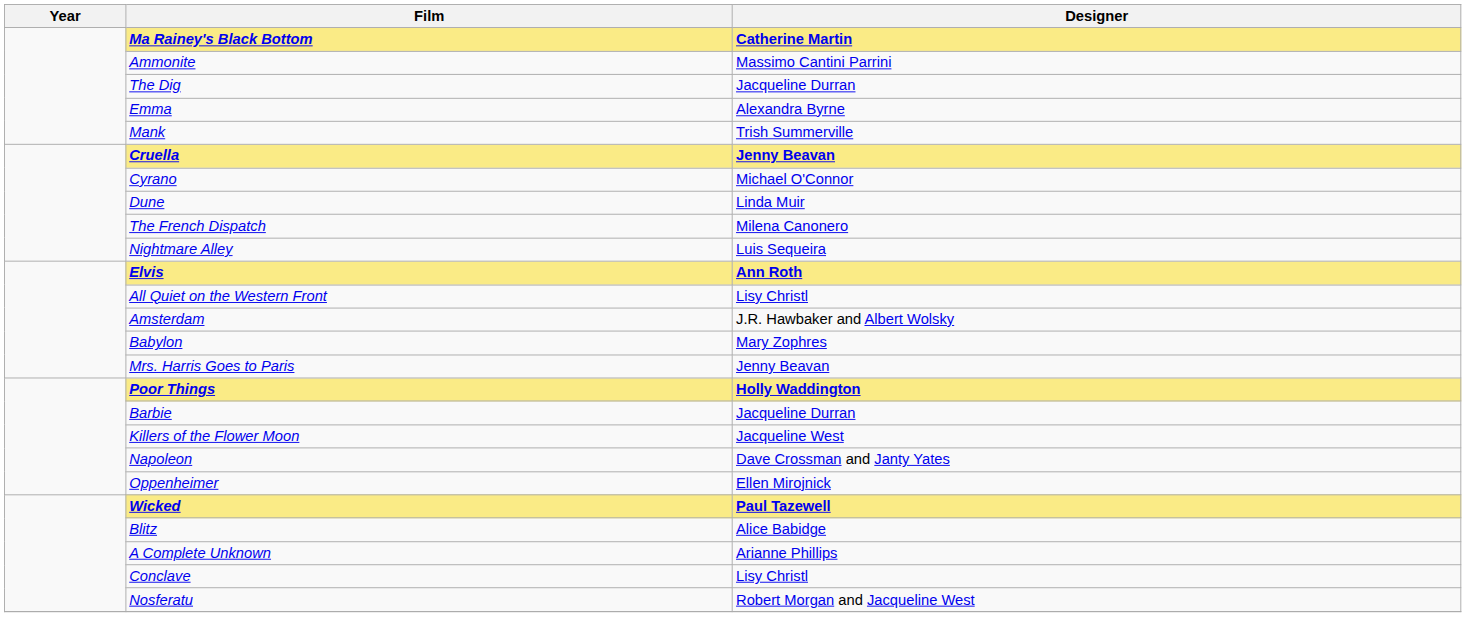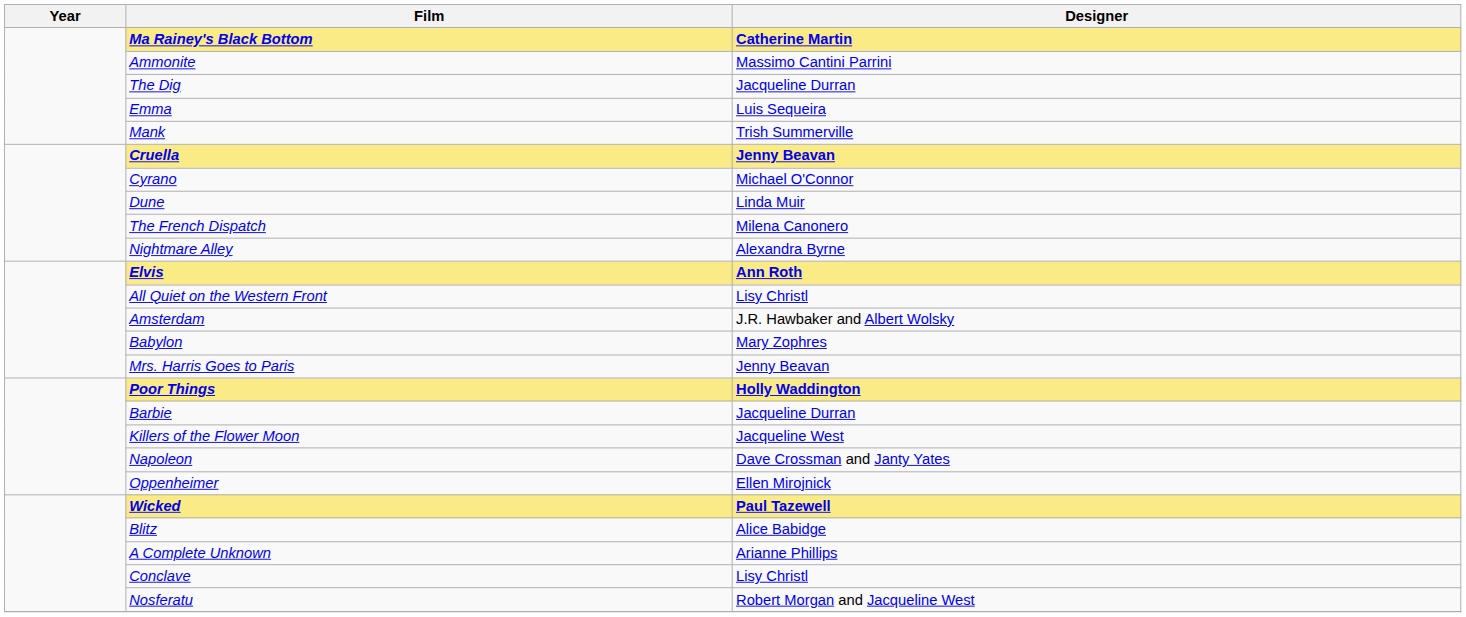 <table class="wikitable" style="width:100%;" cellpadding="5">
 <tr>
 <th style="width:5%;">Year</th>
 <th style="width:25%;">Film</th>
 <th style="width:30%;">Designer</th>
 </tr>
 <tr>
 <td rowspan="5"></td>
 <td style="background:#FAEB86"><strong><em><a href='#'>Ma Rainey's Black Bottom</a></em></strong></td>
 <td style="background:#FAEB86"><strong><a href='#'>Catherine Martin</a></strong></td>
 </tr>
 <tr>
 <td><em><a href='#'>Ammonite</a></em></td>
 <td><a href='#'>Massimo Cantini Parrini</a></td>
 </tr>
 <tr>
 <td><em><a href='#'>The Dig</a></em></td>
 <td><a href='#'>Jacqueline Durran</a></td>
 </tr>
 <tr>
 <td><em><a href='#'>Emma</a></em></td>
-<td><a href='#'>Alexandra Byrne</a></td>
+<td><a href='#'>Luis Sequeira</a></td>
 </tr>
 <tr>
 <td><em><a href='#'>Mank</a></em></td>
 <td><a href='#'>Trish Summerville</a></td>
 </tr>
 <tr>
 <td rowspan="5"></td>
 <td style="background:#FAEB86"><strong><em><a href='#'>Cruella</a></em></strong></td>
 <td style="background:#FAEB86"><strong><a href='#'>Jenny Beavan</a></strong></td>
 </tr>
 <tr>
 <td><em><a href='#'>Cyrano</a></em></td>
 <td><a href='#'>Michael O'Connor</a></td>
 </tr>
 <tr>
 <td><em><a href='#'>Dune</a></em></td>
 <td><a href='#'>Linda Muir</a></td>
 </tr>
 <tr>
 <td><em><a href='#'>The French Dispatch</a></em></td>
 <td><a href='#'>Milena Canonero</a></td>
 </tr>
 <tr>
 <td><em><a href='#'>Nightmare Alley</a></em></td>
-<td><a href='#'>Luis Sequeira</a></td>
+<td><a href='#'>Alexandra Byrne</a></td>
 </tr>
 <tr>
 <td rowspan="5"></td>
 <td style="background:#FAEB86"><strong><em><a href='#'>Elvis</a></em></strong></td>
 <td style="background:#FAEB86"><strong><a href='#'>Ann Roth</a></strong></td>
 </tr>
 <tr>
 <td><em><a href='#'>All Quiet on the Western Front</a></em></td>
 <td><a href='#'>Lisy Christl</a></td>
 </tr>
 <tr>
 <td><em><a href='#'>Amsterdam</a></em></td>
 <td>J.R. Hawbaker and <a href='#'>Albert Wolsky</a></td>
 </tr>
 <tr>
 <td><em><a href='#'>Babylon</a></em></td>
 <td><a href='#'>Mary Zophres</a></td>
 </tr>
 <tr>
 <td><em><a href='#'>Mrs. Harris Goes to Paris</a></em></td>
 <td><a href='#'>Jenny Beavan</a></td>
 </tr>
 <tr>
 <td rowspan="5"></td>
 <td style="background:#FAEB86"><strong><em><a href='#'>Poor Things</a></em></strong></td>
 <td style="background:#FAEB86"><strong><a href='#'>Holly Waddington</a></strong></td>
 </tr>
 <tr>
 <td><em><a href='#'>Barbie</a></em></td>
 <td><a href='#'>Jacqueline Durran</a></td>
 </tr>
 <tr>
 <td><em><a href='#'>Killers of the Flower Moon</a></em></td>
 <td><a href='#'>Jacqueline West</a></td>
 </tr>
 <tr>
 <td><em><a href='#'>Napoleon</a></em></td>
 <td><a href='#'>Dave Crossman</a> and <a href='#'>Janty Yates</a></td>
 </tr>
 <tr>
 <td><em><a href='#'>Oppenheimer</a></em></td>
 <td><a href='#'>Ellen Mirojnick</a></td>
 </tr>
 <tr>
 <td rowspan="5"></td>
 <td style="background:#FAEB86"><strong><em><a href='#'>Wicked</a></em></strong></td>
 <td style="background:#FAEB86"><strong><a href='#'>Paul Tazewell</a></strong></td>
 </tr>
 <tr>
 <td><em><a href='#'>Blitz</a></em></td>
 <td><a href='#'>Alice Babidge</a></td>
 </tr>
 <tr>
 <td><em><a href='#'>A Complete Unknown</a></em></td>
 <td><a href='#'>Arianne Phillips</a></td>
 </tr>
 <tr>
 <td><em><a href='#'>Conclave</a></em></td>
 <td><a href='#'>Lisy Christl</a></td>
 </tr>
 <tr>
 <td><em><a href='#'>Nosferatu</a></em></td>
 <td><a href='#'>Robert Morgan</a> and <a href='#'>Jacqueline West</a></td>
 </tr>
 <tr>
 </tr>
 </table>
